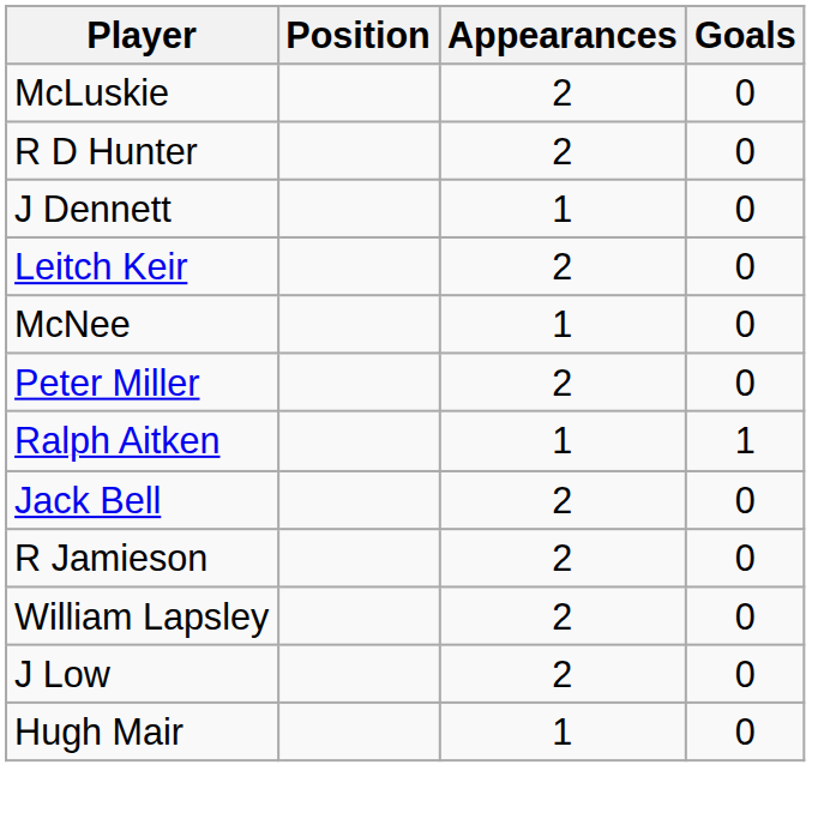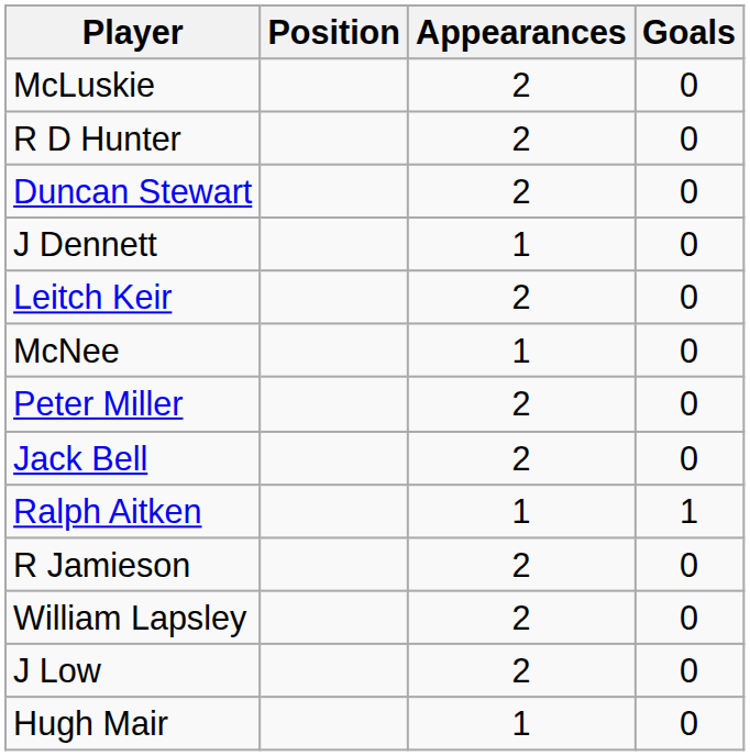 <table class="wikitable sortable" style="text-align: center; font-size:95%">
 <tr>
 <th class="unsortable">Player</th>
 <th>Position</th>
 <th>Appearances</th>
 <th>Goals</th>
 </tr>
 <tr>
 <td align=left> McLuskie</td>
 <td></td>
 <td>2</td>
 <td>0</td>
 </tr>
 <tr>
 <td align=left> R D Hunter</td>
+<td></td>
+<td>2</td>
+<td>0</td>
+</tr>
+<tr>
+<td align=left> <a href='#'>Duncan Stewart</a></td>
 <td></td>
 <td>2</td>
 <td>0</td>
 </tr>
 <tr>
 <td align=left> J Dennett</td>
 <td></td>
 <td>1</td>
 <td>0</td>
 </tr>
 <tr>
 <td align=left> <a href='#'>Leitch Keir</a></td>
 <td></td>
 <td>2</td>
 <td>0</td>
 </tr>
 <tr>
 <td align=left> McNee</td>
 <td></td>
 <td>1</td>
 <td>0</td>
 </tr>
 <tr>
 <td align=left> <a href='#'>Peter Miller</a></td>
 <td></td>
 <td>2</td>
 <td>0</td>
 </tr>
 <tr>
+<td align=left> <a href='#'>Jack Bell</a></td>
+<td></td>
+<td>2</td>
+<td>0</td>
+</tr>
+<tr>
 <td align=left> <a href='#'>Ralph Aitken</a></td>
 <td></td>
 <td>1</td>
 <td>1</td>
-</tr>
-<tr>
-<td align=left> <a href='#'>Jack Bell</a></td>
-<td></td>
-<td>2</td>
-<td>0</td>
 </tr>
 <tr>
 <td align=left> R Jamieson</td>
 <td></td>
 <td>2</td>
 <td>0</td>
 </tr>
 <tr>
 <td align=left> William Lapsley</td>
 <td></td>
 <td>2</td>
 <td>0</td>
 </tr>
 <tr>
 <td align=left> J Low</td>
 <td></td>
 <td>2</td>
 <td>0</td>
 </tr>
 <tr>
 <td align=left> Hugh Mair</td>
 <td></td>
 <td>1</td>
 <td>0</td>
 </tr>
 </table>
